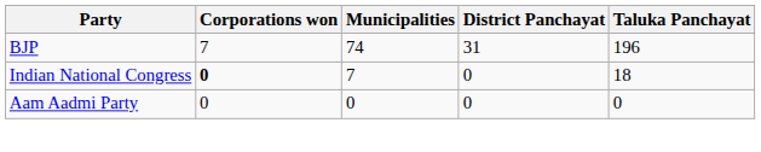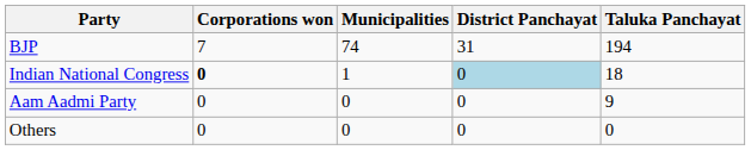 <table class="wikitable">
 <tr>
 <th>Party</th>
 <th>Corporations won</th>
 <th><strong>Municipalities</strong></th>
 <th>District Panchayat</th>
 <th>Taluka Panchayat</th>
 </tr>
 <tr>
 <td><a href='#'>BJP</a></td>
 <td>7</td>
 <td>74</td>
 <td>31</td>
-<td>196</td>
+<td>194</td>
 </tr>
 <tr>
 <td><a href='#'>Indian National Congress</a></td>
 <td><strong>0</strong></td>
-<td>7</td>
-<td>0</td>
+<td>1</td>
+<td style="background: lightblue;">0</td>
 <td>18</td>
 </tr>
 <tr>
 <td><a href='#'>Aam Aadmi Party</a></td>
 <td>0</td>
 <td>0</td>
 <td>0</td>
+<td>9</td>
+</tr>
+<tr>
+<td>Others</td>
+<td>0</td>
+<td>0</td>
+<td>0</td>
 <td>0</td>
 </tr>
 </table>
